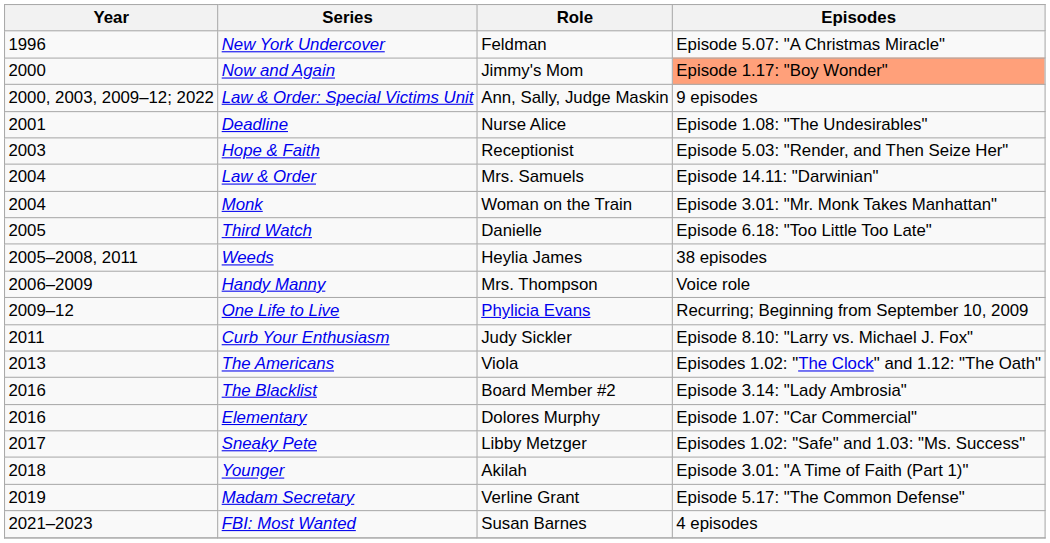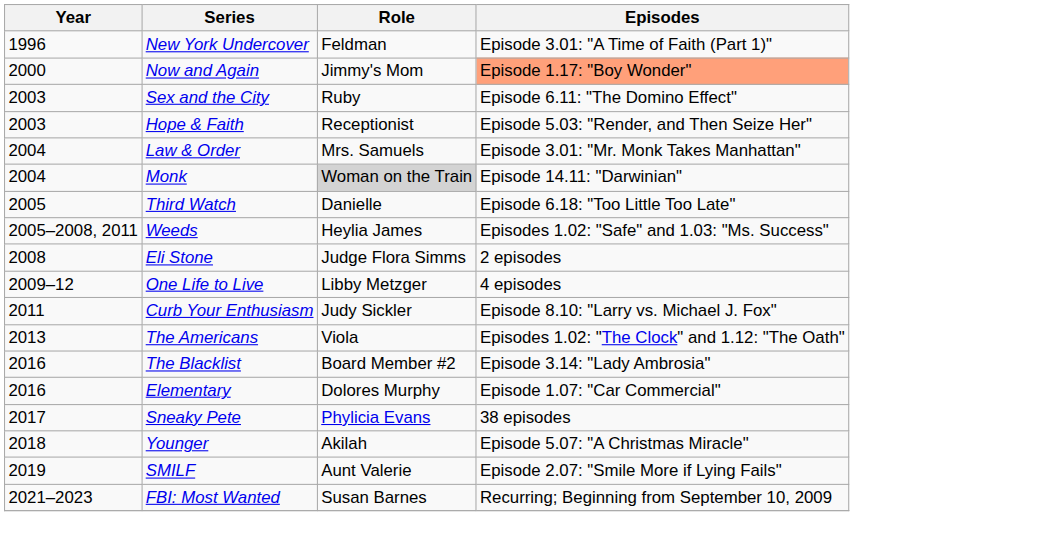 <table class="wikitable">
 <tr>
 <th>Year</th>
 <th>Series</th>
 <th>Role</th>
 <th>Episodes</th>
 </tr>
 <tr>
 <td>1996</td>
 <td><em><a href='#'>New York Undercover</a></em></td>
 <td>Feldman</td>
-<td>Episode 5.07: "A Christmas Miracle"</td>
+<td>Episode 3.01: "A Time of Faith (Part 1)"</td>
 </tr>
 <tr>
 <td>2000</td>
 <td><em><a href='#'>Now and Again</a></em></td>
 <td>Jimmy's Mom</td>
 <td style="background: lightsalmon;">Episode 1.17: "Boy Wonder"</td>
 </tr>
 <tr>
-<td>2000, 2003, 2009–12; 2022</td>
-<td><em><a href='#'>Law & Order: Special Victims Unit</a></em></td>
-<td>Ann, Sally, Judge Maskin</td>
-<td>9 episodes</td>
-</tr>
-<tr>
-<td>2001</td>
-<td><em><a href='#'>Deadline</a></em></td>
-<td>Nurse Alice</td>
-<td>Episode 1.08: "The Undesirables"</td>
+<td>2003</td>
+<td><em><a href='#'>Sex and the City</a></em></td>
+<td>Ruby</td>
+<td>Episode 6.11: "The Domino Effect"</td>
 </tr>
 <tr>
 <td>2003</td>
 <td><em><a href='#'>Hope & Faith</a></em></td>
 <td>Receptionist</td>
 <td>Episode 5.03: "Render, and Then Seize Her"</td>
 </tr>
 <tr>
 <td>2004</td>
 <td><em><a href='#'>Law & Order</a></em></td>
 <td>Mrs. Samuels</td>
-<td>Episode 14.11: "Darwinian"</td>
+<td>Episode 3.01: "Mr. Monk Takes Manhattan"</td>
 </tr>
 <tr>
 <td>2004</td>
 <td><em><a href='#'>Monk</a></em></td>
-<td>Woman on the Train</td>
-<td>Episode 3.01: "Mr. Monk Takes Manhattan"</td>
+<td style="background: lightgrey;">Woman on the Train</td>
+<td>Episode 14.11: "Darwinian"</td>
 </tr>
 <tr>
 <td>2005</td>
 <td><em><a href='#'>Third Watch</a></em></td>
 <td>Danielle</td>
 <td>Episode 6.18: "Too Little Too Late"</td>
 </tr>
 <tr>
 <td>2005–2008, 2011</td>
 <td><em><a href='#'>Weeds</a></em></td>
 <td>Heylia James</td>
-<td>38 episodes</td>
+<td>Episodes 1.02: "Safe" and 1.03: "Ms. Success"</td>
 </tr>
 <tr>
-<td>2006–2009</td>
-<td><em><a href='#'>Handy Manny</a></em></td>
-<td>Mrs. Thompson</td>
-<td>Voice role</td>
+<td>2008</td>
+<td><em><a href='#'>Eli Stone</a></em></td>
+<td>Judge Flora Simms</td>
+<td>2 episodes</td>
 </tr>
 <tr>
 <td>2009–12</td>
 <td><em><a href='#'>One Life to Live</a></em></td>
-<td><a href='#'>Phylicia Evans</a></td>
-<td>Recurring; Beginning from September 10, 2009</td>
+<td>Libby Metzger</td>
+<td>4 episodes</td>
 </tr>
 <tr>
 <td>2011</td>
 <td><em><a href='#'>Curb Your Enthusiasm</a></em></td>
 <td>Judy Sickler</td>
 <td>Episode 8.10: "Larry vs. Michael J. Fox"</td>
 </tr>
 <tr>
 <td>2013</td>
 <td><em><a href='#'>The Americans</a></em></td>
 <td>Viola</td>
 <td>Episodes 1.02: "<a href='#'>The Clock</a>" and 1.12: "The Oath"</td>
 </tr>
 <tr>
 <td>2016</td>
 <td><em><a href='#'>The Blacklist</a></em></td>
 <td>Board Member #2</td>
 <td>Episode 3.14: "Lady Ambrosia"</td>
 </tr>
 <tr>
 <td>2016</td>
 <td><em><a href='#'>Elementary</a></em></td>
 <td>Dolores Murphy</td>
 <td>Episode 1.07: "Car Commercial"</td>
 </tr>
 <tr>
 <td>2017</td>
 <td><em><a href='#'>Sneaky Pete</a></em></td>
-<td>Libby Metzger</td>
-<td>Episodes 1.02: "Safe" and 1.03: "Ms. Success"</td>
+<td><a href='#'>Phylicia Evans</a></td>
+<td>38 episodes</td>
 </tr>
 <tr>
 <td>2018</td>
 <td><em><a href='#'>Younger</a></em></td>
 <td>Akilah</td>
-<td>Episode 3.01: "A Time of Faith (Part 1)"</td>
+<td>Episode 5.07: "A Christmas Miracle"</td>
 </tr>
 <tr>
 <td>2019</td>
-<td><em><a href='#'>Madam Secretary</a></em></td>
-<td>Verline Grant</td>
-<td>Episode 5.17: "The Common Defense"</td>
+<td><em><a href='#'>SMILF</a></em></td>
+<td>Aunt Valerie</td>
+<td>Episode 2.07: "Smile More if Lying Fails"</td>
 </tr>
 <tr>
 <td>2021–2023</td>
 <td><em><a href='#'>FBI: Most Wanted</a></em></td>
 <td>Susan Barnes</td>
-<td>4 episodes</td>
+<td>Recurring; Beginning from September 10, 2009</td>
 </tr>
 <tr>
 </tr>
 </table>
